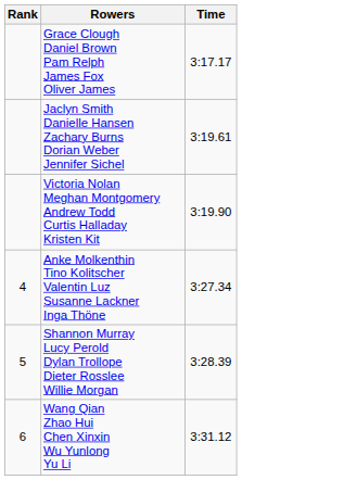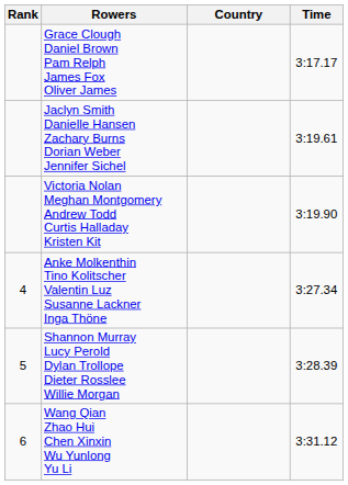 <table class="wikitable" style="text-align:center">
 <tr>
 <th>Rank</th>
 <th width=180>Rowers</th>
+<th width=125>Country</th>
 <th width=60>Time</th>
 </tr>
 <tr>
 <td></td>
 <td style="text-align:left"><a href='#'>Grace Clough</a><br><a href='#'>Daniel Brown</a><br><a href='#'>Pam Relph</a><br><a href='#'>James Fox</a><br><a href='#'>Oliver James</a></td>
+<td style="text-align:left"></td>
 <td>3:17.17</td>
 </tr>
 <tr>
 <td></td>
 <td style="text-align:left"><a href='#'>Jaclyn Smith</a><br><a href='#'>Danielle Hansen</a><br><a href='#'>Zachary Burns</a><br><a href='#'>Dorian Weber</a><br><a href='#'>Jennifer Sichel</a></td>
+<td style="text-align:left"></td>
 <td>3:19.61</td>
 </tr>
 <tr>
 <td></td>
 <td style="text-align:left"><a href='#'>Victoria Nolan</a><br><a href='#'>Meghan Montgomery</a><br><a href='#'>Andrew Todd</a><br><a href='#'>Curtis Halladay</a><br><a href='#'>Kristen Kit</a></td>
+<td style="text-align:left"></td>
 <td>3:19.90</td>
 </tr>
 <tr>
 <td>4</td>
 <td style="text-align:left"><a href='#'>Anke Molkenthin</a><br><a href='#'>Tino Kolitscher</a><br><a href='#'>Valentin Luz</a><br><a href='#'>Susanne Lackner</a><br><a href='#'>Inga Thöne</a></td>
+<td style="text-align:left"></td>
 <td>3:27.34</td>
 </tr>
 <tr>
 <td>5</td>
 <td style="text-align:left"><a href='#'>Shannon Murray</a><br><a href='#'>Lucy Perold</a><br><a href='#'>Dylan Trollope</a><br><a href='#'>Dieter Rosslee</a><br><a href='#'>Willie Morgan</a></td>
+<td style="text-align:left"></td>
 <td>3:28.39</td>
 </tr>
 <tr>
 <td>6</td>
 <td style="text-align:left"><a href='#'>Wang Qian</a><br><a href='#'>Zhao Hui</a><br><a href='#'>Chen Xinxin</a><br><a href='#'>Wu Yunlong</a><br><a href='#'>Yu Li</a></td>
+<td style="text-align:left"></td>
 <td>3:31.12</td>
 </tr>
 </table>
